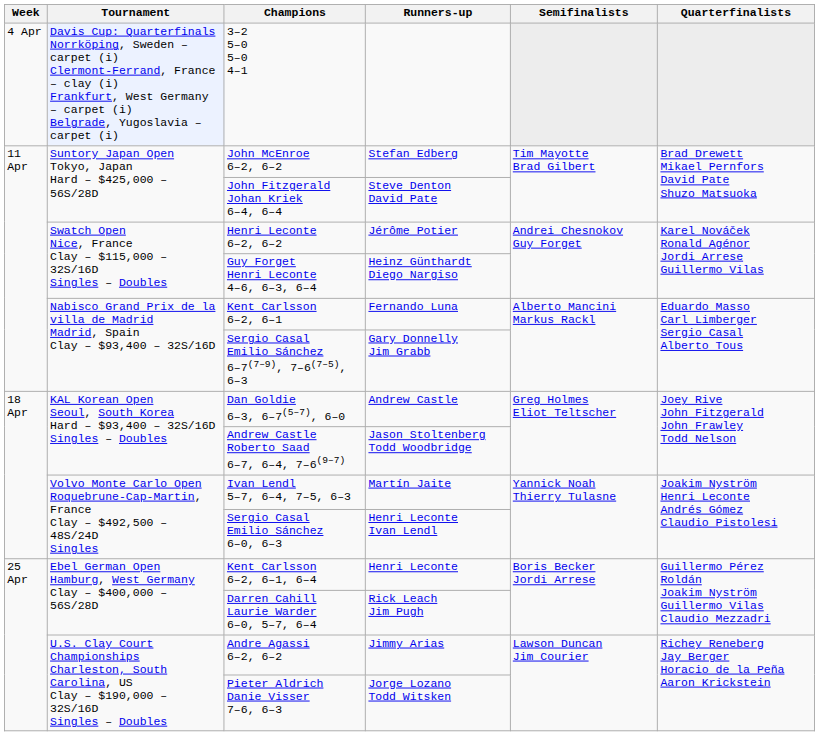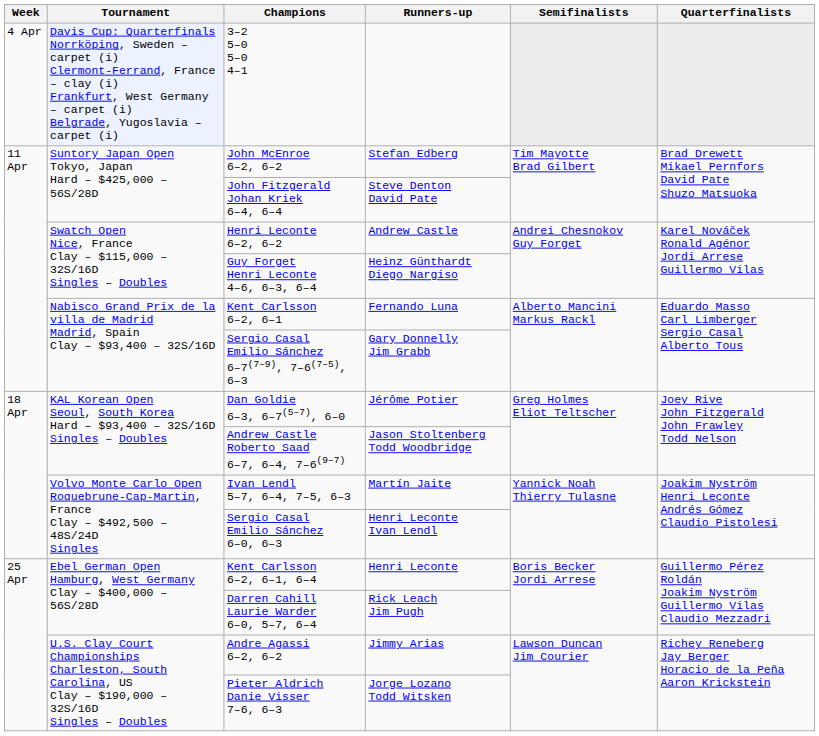 <table class=wikitable style=font-size:95%>
 <tr>
 <th style="width:48px;">Week</th>
 <th style="width:250px;">Tournament</th>
 <th style="width:200px;">Champions</th>
 <th style="width:200px;">Runners-up</th>
 <th style="width:195px;">Semifinalists</th>
 <th style="width:195px;">Quarterfinalists</th>
 </tr>
 <tr valign=top>
 <td>4 Apr</td>
 <td bgcolor="#ECF2FF"><a href='#'>Davis Cup: Quarterfinals</a> <br> <a href='#'>Norrköping</a>, Sweden  – carpet (i) <br> <a href='#'>Clermont-Ferrand</a>, France – clay (i)<br><a href='#'>Frankfurt</a>, West Germany – carpet (i) <br>  <a href='#'>Belgrade</a>, Yugoslavia  – carpet (i)</td>
 <td> 3–2<br> 5–0<br> 5–0<br> 4–1</td>
 <td><br><br><br></td>
 <td style="background:#ededed;"></td>
 <td style="background:#ededed;"></td>
 </tr>
 <tr valign=top>
 <td rowspan=6>11 Apr</td>
 <td rowspan=2><a href='#'>Suntory Japan Open</a><br> Tokyo, Japan<br>Hard – $425,000 – 56S/28D</td>
 <td> <a href='#'>John McEnroe</a><br> 6–2, 6–2</td>
 <td> <a href='#'>Stefan Edberg</a></td>
 <td rowspan=2> <a href='#'>Tim Mayotte</a><br> <a href='#'>Brad Gilbert</a></td>
 <td rowspan=2> <a href='#'>Brad Drewett</a><br> <a href='#'>Mikael Pernfors</a><br> <a href='#'>David Pate</a><br> <a href='#'>Shuzo Matsuoka</a></td>
 </tr>
 <tr valign=top>
 <td> <a href='#'>John Fitzgerald</a> <br>  <a href='#'>Johan Kriek</a><br> 6–4, 6–4</td>
 <td> <a href='#'>Steve Denton</a> <br>  <a href='#'>David Pate</a></td>
 </tr>
 <tr valign=top>
 <td rowspan=2><a href='#'>Swatch Open</a><br> <a href='#'>Nice</a>, France<br>Clay – $115,000 – 32S/16D <br> <a href='#'>Singles</a> – <a href='#'>Doubles</a></td>
 <td> <a href='#'>Henri Leconte</a><br> 6–2, 6–2</td>
-<td> <a href='#'>Jérôme Potier</a></td>
+<td> <a href='#'>Andrew Castle</a></td>
 <td rowspan=2> <a href='#'>Andrei Chesnokov</a><br> <a href='#'>Guy Forget</a></td>
 <td rowspan=2> <a href='#'>Karel Nováček</a><br> <a href='#'>Ronald Agénor</a><br> <a href='#'>Jordi Arrese</a><br> <a href='#'>Guillermo Vilas</a></td>
 </tr>
 <tr valign=top>
 <td> <a href='#'>Guy Forget</a> <br>  <a href='#'>Henri Leconte</a><br> 4–6, 6–3, 6–4</td>
 <td> <a href='#'>Heinz Günthardt</a> <br>  <a href='#'>Diego Nargiso</a></td>
 </tr>
 <tr valign=top>
 <td rowspan=2><a href='#'>Nabisco Grand Prix de la villa de Madrid</a><br> <a href='#'>Madrid</a>, Spain<br>Clay – $93,400 – 32S/16D</td>
 <td> <a href='#'>Kent Carlsson</a><br> 6–2, 6–1</td>
 <td> <a href='#'>Fernando Luna</a></td>
 <td rowspan=2> <a href='#'>Alberto Mancini</a><br> <a href='#'>Markus Rackl</a></td>
 <td rowspan=2> <a href='#'>Eduardo Masso</a><br> <a href='#'>Carl Limberger</a><br> <a href='#'>Sergio Casal</a><br> <a href='#'>Alberto Tous</a></td>
 </tr>
 <tr valign=top>
 <td> <a href='#'>Sergio Casal</a> <br>  <a href='#'>Emilio Sánchez</a><br> 6–7<sup>(7–9)</sup>, 7–6<sup>(7–5)</sup>, 6–3</td>
 <td> <a href='#'>Gary Donnelly</a> <br>  <a href='#'>Jim Grabb</a></td>
 </tr>
 <tr valign=top>
 <td rowspan=4>18 Apr</td>
 <td rowspan=2><a href='#'>KAL Korean Open</a><br> <a href='#'>Seoul</a>, <a href='#'>South Korea</a><br>Hard – $93,400 – 32S/16D <br> <a href='#'>Singles</a> – <a href='#'>Doubles</a></td>
 <td> <a href='#'>Dan Goldie</a><br> 6–3, 6–7<sup>(5–7)</sup>, 6–0</td>
-<td> <a href='#'>Andrew Castle</a></td>
+<td> <a href='#'>Jérôme Potier</a></td>
 <td rowspan=2> <a href='#'>Greg Holmes</a><br> <a href='#'>Eliot Teltscher</a></td>
 <td rowspan=2> <a href='#'>Joey Rive</a><br> <a href='#'>John Fitzgerald</a><br> <a href='#'>John Frawley</a><br> <a href='#'>Todd Nelson</a></td>
 </tr>
 <tr valign=top>
 <td> <a href='#'>Andrew Castle</a> <br>  <a href='#'>Roberto Saad</a><br> 6–7, 6–4, 7–6<sup>(9–7)</sup></td>
 <td> <a href='#'>Jason Stoltenberg</a> <br>  <a href='#'>Todd Woodbridge</a></td>
 </tr>
 <tr valign=top>
 <td rowspan=2><a href='#'>Volvo Monte Carlo Open</a><br> <a href='#'>Roquebrune-Cap-Martin</a>, France<br>Clay – $492,500 – 48S/24D <br> <a href='#'>Singles</a></td>
 <td> <a href='#'>Ivan Lendl</a><br> 5–7, 6–4, 7–5, 6–3</td>
 <td> <a href='#'>Martín Jaite</a></td>
 <td rowspan=2> <a href='#'>Yannick Noah</a><br> <a href='#'>Thierry Tulasne</a></td>
 <td rowspan=2> <a href='#'>Joakim Nyström</a><br> <a href='#'>Henri Leconte</a><br> <a href='#'>Andrés Gómez</a><br> <a href='#'>Claudio Pistolesi</a></td>
 </tr>
 <tr valign=top>
 <td> <a href='#'>Sergio Casal</a> <br>  <a href='#'>Emilio Sánchez</a><br> 6–0, 6–3</td>
 <td> <a href='#'>Henri Leconte</a> <br>  <a href='#'>Ivan Lendl</a></td>
 </tr>
 <tr valign=top>
 <td rowspan=4>25 Apr</td>
 <td rowspan=2><a href='#'>Ebel German Open</a><br> <a href='#'>Hamburg</a>, <a href='#'>West Germany</a><br>Clay – $400,000 – 56S/28D</td>
 <td> <a href='#'>Kent Carlsson</a><br> 6–2, 6–1, 6–4</td>
 <td> <a href='#'>Henri Leconte</a></td>
 <td rowspan=2> <a href='#'>Boris Becker</a><br> <a href='#'>Jordi Arrese</a></td>
 <td rowspan=2> <a href='#'>Guillermo Pérez Roldán</a><br> <a href='#'>Joakim Nyström</a><br> <a href='#'>Guillermo Vilas</a><br> <a href='#'>Claudio Mezzadri</a></td>
 </tr>
 <tr valign=top>
 <td> <a href='#'>Darren Cahill</a> <br>  <a href='#'>Laurie Warder</a><br> 6–0, 5–7, 6–4</td>
 <td> <a href='#'>Rick Leach</a> <br>  <a href='#'>Jim Pugh</a></td>
 </tr>
 <tr valign=top>
 <td rowspan=2><a href='#'>U.S. Clay Court Championships</a><br> <a href='#'>Charleston, South Carolina</a>, US<br>Clay – $190,000 – 32S/16D <br> <a href='#'>Singles</a> – <a href='#'>Doubles</a></td>
 <td> <a href='#'>Andre Agassi</a><br> 6–2, 6–2</td>
 <td> <a href='#'>Jimmy Arias</a></td>
 <td rowspan=2> <a href='#'>Lawson Duncan</a><br> <a href='#'>Jim Courier</a></td>
 <td rowspan=2> <a href='#'>Richey Reneberg</a><br> <a href='#'>Jay Berger</a><br> <a href='#'>Horacio de la Peña</a><br> <a href='#'>Aaron Krickstein</a></td>
 </tr>
 <tr valign=top>
 <td> <a href='#'>Pieter Aldrich</a> <br>  <a href='#'>Danie Visser</a><br> 7–6, 6–3</td>
 <td> <a href='#'>Jorge Lozano</a> <br>  <a href='#'>Todd Witsken</a></td>
 </tr>
 </table>
